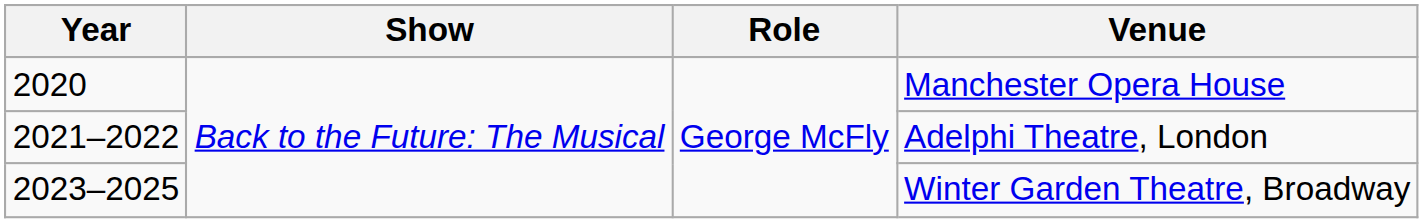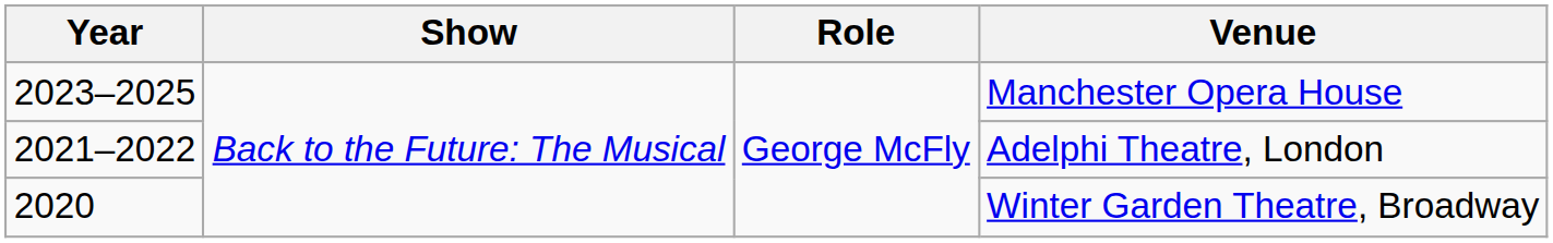 <table class="wikitable">
 <tr>
 <th>Year</th>
 <th>Show</th>
 <th>Role</th>
 <th>Venue</th>
 </tr>
 <tr>
-<td>2020</td>
+<td>2023–2025</td>
 <td rowspan="3"><em><a href='#'>Back to the Future: The Musical</a></em></td>
 <td rowspan="3"><a href='#'>George McFly</a></td>
 <td><a href='#'>Manchester Opera House</a></td>
 </tr>
 <tr>
 <td>2021–2022</td>
 <td><a href='#'>Adelphi Theatre</a>, London</td>
 </tr>
 <tr>
-<td>2023–2025</td>
+<td>2020</td>
 <td><a href='#'>Winter Garden Theatre</a>, Broadway</td>
 </tr>
 </table>
